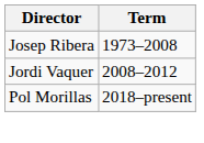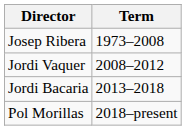 <table class=wikitable>
 <tr>
 <th>Director</th>
 <th>Term</th>
 </tr>
 <tr ----style="background-color:#FFFFFF">
 <td>Josep Ribera</td>
 <td>1973–2008</td>
 </tr>
 <tr ----style="background-color:#FFFFFF">
 <td>Jordi Vaquer</td>
 <td>2008–2012</td>
 </tr>
 <tr ----style="background-color:#FFFFFF">
+<td>Jordi Bacaria</td>
+<td>2013–2018</td>
+</tr>
+<tr ----style="background-color:#FFFFFF">
 <td>Pol Morillas</td>
 <td>2018–present</td>
 </tr>
 </table>
